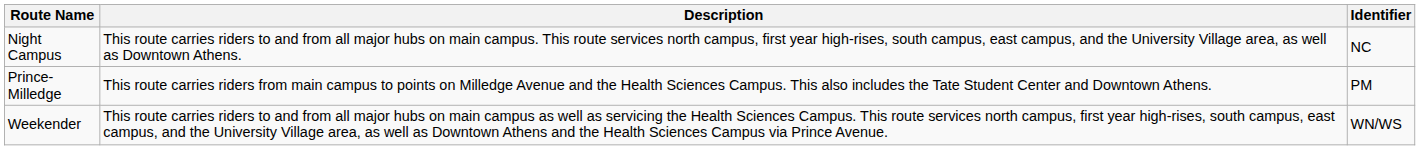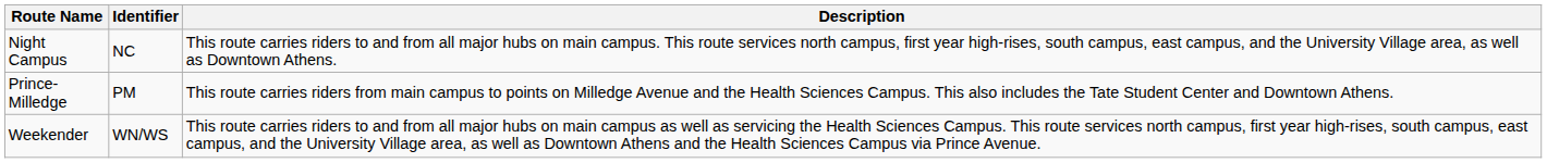 <table class="wikitable">
 <tr>
 <th>Route Name</th>
+<th>Identifier</th>
 <th>Description</th>
-<th>Identifier</th>
 </tr>
 <tr>
 <td>Night Campus</td>
+<td>NC</td>
 <td>This route carries riders to and from all major hubs on main campus. This route services north campus, first year high-rises, south campus, east campus, and the University Village area, as well as Downtown Athens.</td>
-<td>NC</td>
 </tr>
 <tr>
 <td>Prince-Milledge</td>
+<td>PM</td>
 <td>This route carries riders from main campus to points on Milledge Avenue and the Health Sciences Campus. This also includes the Tate Student Center and Downtown Athens.</td>
-<td>PM</td>
 </tr>
 <tr>
 <td>Weekender</td>
+<td>WN/WS</td>
 <td>This route carries riders to and from all major hubs on main campus as well as servicing the Health Sciences Campus. This route services north campus, first year high-rises, south campus, east campus, and the University Village area, as well as Downtown Athens and the Health Sciences Campus via Prince Avenue.</td>
-<td>WN/WS</td>
 </tr>
 </table>
